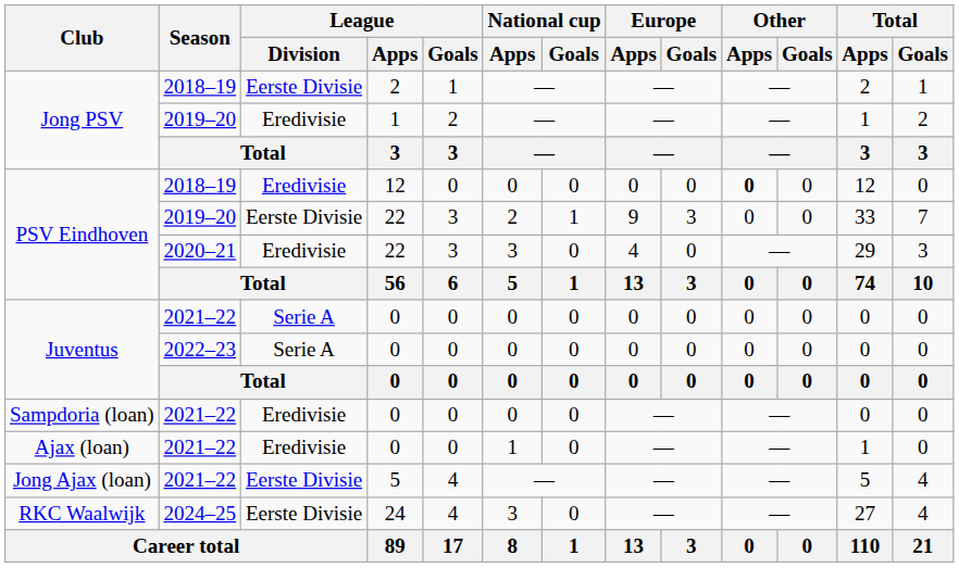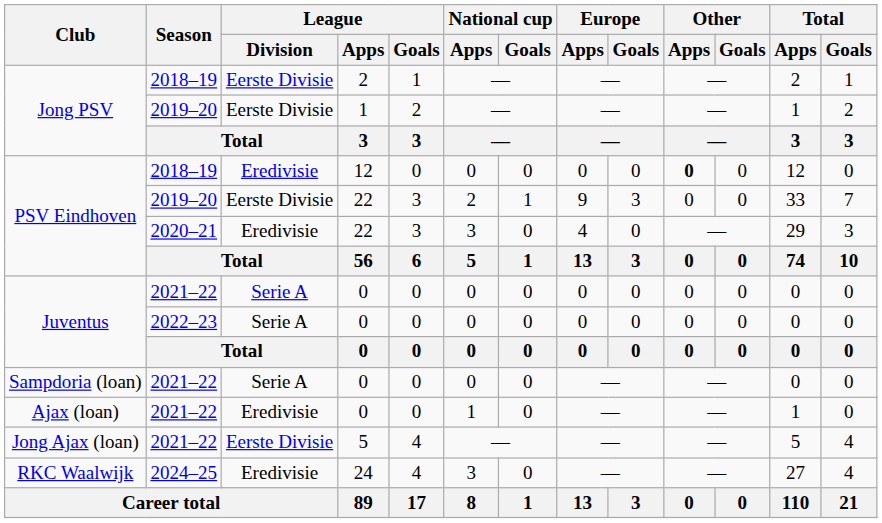 <table class="wikitable" style="text-align: center">
 <tr>
 <th rowspan="2">Club</th>
 <th rowspan="2">Season</th>
 <th colspan="3">League</th>
 <th colspan="2">National cup</th>
 <th colspan="2">Europe</th>
 <th colspan="2">Other</th>
 <th colspan="2">Total</th>
 </tr>
 <tr>
 <th>Division</th>
 <th>Apps</th>
 <th>Goals</th>
 <th>Apps</th>
 <th>Goals</th>
 <th>Apps</th>
 <th>Goals</th>
 <th>Apps</th>
 <th>Goals</th>
 <th>Apps</th>
 <th>Goals</th>
 </tr>
 <tr>
 <td rowspan="3"><a href='#'>Jong PSV</a></td>
 <td><a href='#'>2018–19</a></td>
 <td><a href='#'>Eerste Divisie</a></td>
 <td>2</td>
 <td>1</td>
 <td colspan="2">—</td>
 <td colspan="2">—</td>
 <td colspan="2">—</td>
 <td>2</td>
 <td>1</td>
 </tr>
 <tr>
 <td><a href='#'>2019–20</a></td>
-<td>Eredivisie</td>
+<td>Eerste Divisie</td>
 <td>1</td>
 <td>2</td>
 <td colspan="2">—</td>
 <td colspan="2">—</td>
 <td colspan="2">—</td>
 <td>1</td>
 <td>2</td>
 </tr>
 <tr>
 <th colspan="2">Total</th>
 <th>3</th>
 <th>3</th>
 <th colspan="2">—</th>
 <th colspan="2">—</th>
 <th colspan="2">—</th>
 <th>3</th>
 <th>3</th>
 </tr>
 <tr>
 <td rowspan="4"><a href='#'>PSV Eindhoven</a></td>
 <td><a href='#'>2018–19</a></td>
 <td><a href='#'>Eredivisie</a></td>
 <td>12</td>
 <td>0</td>
 <td>0</td>
 <td>0</td>
 <td>0</td>
 <td>0</td>
 <td><strong>0</strong></td>
 <td>0</td>
 <td>12</td>
 <td>0</td>
 </tr>
 <tr>
 <td><a href='#'>2019–20</a></td>
 <td>Eerste Divisie</td>
 <td>22</td>
 <td>3</td>
 <td>2</td>
 <td>1</td>
 <td>9</td>
 <td>3</td>
 <td>0</td>
 <td>0</td>
 <td>33</td>
 <td>7</td>
 </tr>
 <tr>
 <td><a href='#'>2020–21</a></td>
 <td>Eredivisie</td>
 <td>22</td>
 <td>3</td>
 <td>3</td>
 <td>0</td>
 <td>4</td>
 <td>0</td>
 <td colspan="2">—</td>
 <td>29</td>
 <td>3</td>
 </tr>
 <tr>
 <th colspan="2">Total</th>
 <th>56</th>
 <th>6</th>
 <th>5</th>
 <th>1</th>
 <th>13</th>
 <th>3</th>
 <th>0</th>
 <th>0</th>
 <th>74</th>
 <th>10</th>
 </tr>
 <tr>
 <td rowspan="3"><a href='#'>Juventus</a></td>
 <td><a href='#'>2021–22</a></td>
 <td><a href='#'>Serie A</a></td>
 <td>0</td>
 <td>0</td>
 <td>0</td>
 <td>0</td>
 <td>0</td>
 <td>0</td>
 <td>0</td>
 <td>0</td>
 <td>0</td>
 <td>0</td>
 </tr>
 <tr>
 <td><a href='#'>2022–23</a></td>
 <td>Serie A</td>
 <td>0</td>
 <td>0</td>
 <td>0</td>
 <td>0</td>
 <td>0</td>
 <td>0</td>
 <td>0</td>
 <td>0</td>
 <td>0</td>
 <td>0</td>
 </tr>
 <tr>
 <th colspan="2">Total</th>
 <th>0</th>
 <th>0</th>
 <th>0</th>
 <th>0</th>
 <th>0</th>
 <th>0</th>
 <th>0</th>
 <th>0</th>
 <th>0</th>
 <th>0</th>
 </tr>
 <tr>
 <td><a href='#'>Sampdoria</a> (loan)</td>
 <td><a href='#'>2021–22</a></td>
-<td>Eredivisie</td>
+<td>Serie A</td>
 <td>0</td>
 <td>0</td>
 <td>0</td>
 <td>0</td>
 <td colspan="2">—</td>
 <td colspan="2">—</td>
 <td>0</td>
 <td>0</td>
 </tr>
 <tr>
 <td><a href='#'>Ajax</a> (loan)</td>
 <td><a href='#'>2021–22</a></td>
 <td>Eredivisie</td>
 <td>0</td>
 <td>0</td>
 <td>1</td>
 <td>0</td>
 <td colspan="2">—</td>
 <td colspan="2">—</td>
 <td>1</td>
 <td>0</td>
 </tr>
 <tr>
 <td><a href='#'>Jong Ajax</a> (loan)</td>
 <td><a href='#'>2021–22</a></td>
 <td><a href='#'>Eerste Divisie</a></td>
 <td>5</td>
 <td>4</td>
 <td colspan="2">—</td>
 <td colspan="2">—</td>
 <td colspan="2">—</td>
 <td>5</td>
 <td>4</td>
 </tr>
 <tr>
 <td><a href='#'>RKC Waalwijk</a></td>
 <td><a href='#'>2024–25</a></td>
-<td>Eerste Divisie</td>
+<td>Eredivisie</td>
 <td>24</td>
 <td>4</td>
 <td>3</td>
 <td>0</td>
 <td colspan="2">—</td>
 <td colspan="2">—</td>
 <td>27</td>
 <td>4</td>
 </tr>
 <tr>
 <th colspan="3">Career total</th>
 <th>89</th>
 <th>17</th>
 <th>8</th>
 <th>1</th>
 <th>13</th>
 <th>3</th>
 <th>0</th>
 <th>0</th>
 <th>110</th>
 <th>21</th>
 </tr>
 </table>
